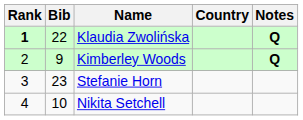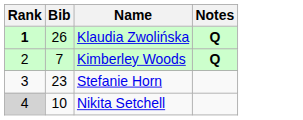 <table class="wikitable" style="text-align:center;">
 <tr>
 <th>Rank</th>
 <th>Bib</th>
 <th>Name</th>
-<th>Country</th>
 <th>Notes</th>
 </tr>
 <tr bgcolor=ccffcc>
 <td><strong>1</strong></td>
-<td>22</td>
+<td>26</td>
 <td align=left><a href='#'>Klaudia Zwolińska</a></td>
-<td align=left></td>
 <td><strong>Q</strong></td>
 </tr>
 <tr bgcolor=ccffcc>
 <td>2</td>
-<td>9</td>
+<td>7</td>
 <td align=left><a href='#'>Kimberley Woods</a></td>
-<td align=left></td>
 <td><strong>Q</strong></td>
 </tr>
 <tr>
 <td>3</td>
 <td>23</td>
 <td align=left><a href='#'>Stefanie Horn</a></td>
-<td align=left></td>
 <td></td>
 </tr>
 <tr>
-<td>4</td>
+<td style="background: lightgrey;">4</td>
 <td>10</td>
 <td align=left><a href='#'>Nikita Setchell</a></td>
-<td align=left></td>
 <td></td>
 </tr>
 </table>
